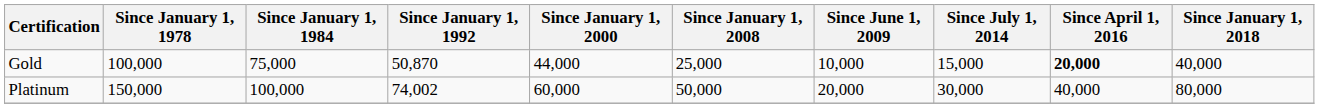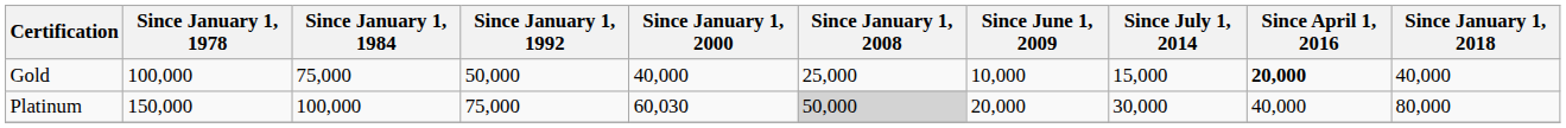 <table class=wikitable>
 <tr>
 <th>Certification</th>
 <th>Since January 1, 1978</th>
 <th>Since January 1, 1984</th>
 <th>Since January 1, 1992</th>
 <th>Since January 1, 2000</th>
 <th>Since January 1, 2008</th>
 <th>Since June 1, 2009</th>
 <th>Since July 1, 2014</th>
 <th>Since April 1, 2016</th>
 <th>Since January 1, 2018</th>
 </tr>
 <tr>
 <td>Gold</td>
 <td>100,000</td>
 <td>75,000</td>
-<td>50,870</td>
-<td>44,000</td>
+<td>50,000</td>
+<td>40,000</td>
 <td>25,000</td>
 <td>10,000</td>
 <td>15,000</td>
 <td><strong>20,000</strong></td>
 <td>40,000</td>
 </tr>
 <tr>
 <td>Platinum</td>
 <td>150,000</td>
 <td>100,000</td>
-<td>74,002</td>
-<td>60,000</td>
-<td>50,000</td>
+<td>75,000</td>
+<td>60,030</td>
+<td style="background: lightgrey;">50,000</td>
 <td>20,000</td>
 <td>30,000</td>
 <td>40,000</td>
 <td>80,000</td>
 </tr>
 <tr>
 </tr>
 </table>
